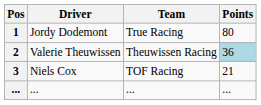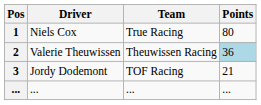 <table class="wikitable" style="font-size:85%">
 <tr>
 <th>Pos</th>
 <th>Driver</th>
 <th>Team</th>
 <th>Points</th>
 </tr>
 <tr>
 <th>1</th>
-<td> Jordy Dodemont</td>
+<td> Niels Cox</td>
 <td>True Racing</td>
 <td>80</td>
 </tr>
 <tr>
 <th>2</th>
 <td> Valerie Theuwissen</td>
 <td>Theuwissen Racing</td>
 <td style="background: lightblue;">36</td>
 </tr>
 <tr>
 <th>3</th>
-<td> Niels Cox</td>
+<td> Jordy Dodemont</td>
 <td>TOF Racing</td>
 <td>21</td>
 </tr>
 <tr>
 <th>...</th>
 <td>...</td>
 <td>...</td>
 <td>...</td>
 </tr>
 </table>
